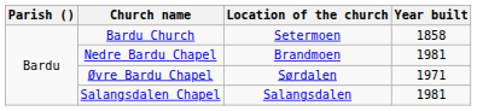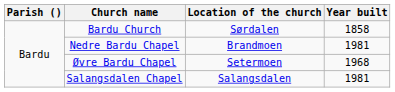 <table class="wikitable" style="text-align:center">
 <tr>
 <th>Parish ()</th>
 <th>Church name</th>
 <th>Location of the church</th>
 <th>Year built</th>
 </tr>
 <tr>
 <td rowspan="4">Bardu</td>
 <td><a href='#'>Bardu Church</a></td>
-<td><a href='#'>Setermoen</a></td>
+<td><a href='#'>Sørdalen</a></td>
 <td>1858</td>
 </tr>
 <tr>
 <td><a href='#'>Nedre Bardu Chapel</a></td>
 <td><a href='#'>Brandmoen</a></td>
 <td>1981</td>
 </tr>
 <tr>
 <td><a href='#'>Øvre Bardu Chapel</a></td>
-<td><a href='#'>Sørdalen</a></td>
-<td>1971</td>
+<td><a href='#'>Setermoen</a></td>
+<td>1968</td>
 </tr>
 <tr>
 <td><a href='#'>Salangsdalen Chapel</a></td>
 <td><a href='#'>Salangsdalen</a></td>
 <td>1981</td>
 </tr>
 </table>
